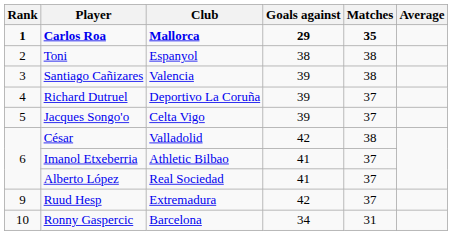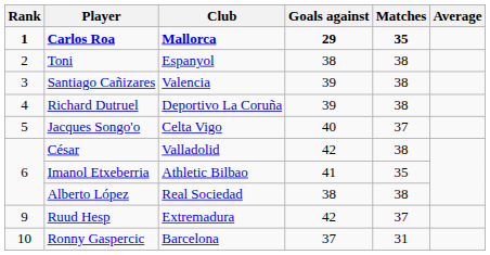 <table class="wikitable sortable" style="text-align:center">
 <tr>
 <th>Rank</th>
 <th>Player</th>
 <th>Club</th>
 <th>Goals against</th>
 <th>Matches</th>
 <th>Average</th>
 </tr>
 <tr>
 <td><strong>1</strong></td>
 <td style="text-align:left"><strong> <a href='#'>Carlos Roa</a></strong></td>
 <td style="text-align:left"><strong><a href='#'>Mallorca</a></strong></td>
 <td><strong>29</strong></td>
 <td><strong>35</strong></td>
 <td><strong></strong></td>
 </tr>
 <tr>
 <td>2</td>
 <td style="text-align:left"> <a href='#'>Toni</a></td>
 <td style="text-align:left"><a href='#'>Espanyol</a></td>
 <td>38</td>
 <td>38</td>
 <td></td>
 </tr>
 <tr>
 <td>3</td>
 <td style="text-align:left"> <a href='#'>Santiago Cañizares</a></td>
 <td style="text-align:left"><a href='#'>Valencia</a></td>
 <td>39</td>
 <td>38</td>
 <td></td>
 </tr>
 <tr>
 <td>4</td>
 <td style="text-align:left"> <a href='#'>Richard Dutruel</a></td>
 <td style="text-align:left"><a href='#'>Deportivo La Coruña</a></td>
 <td>39</td>
-<td>37</td>
+<td>38</td>
 <td></td>
 </tr>
 <tr>
 <td>5</td>
 <td style="text-align:left"> <a href='#'>Jacques Songo'o</a></td>
 <td style="text-align:left"><a href='#'>Celta Vigo</a></td>
-<td>39</td>
+<td>40</td>
 <td>37</td>
 <td></td>
 </tr>
 <tr>
 <td rowspan=3>6</td>
 <td style="text-align:left"> <a href='#'>César</a></td>
 <td style="text-align:left"><a href='#'>Valladolid</a></td>
 <td>42</td>
 <td>38</td>
 <td rowspan=3></td>
 </tr>
 <tr>
 <td style="text-align:left"> <a href='#'>Imanol Etxeberria</a></td>
 <td style="text-align:left"><a href='#'>Athletic Bilbao</a></td>
 <td>41</td>
-<td>37</td>
+<td>35</td>
 </tr>
 <tr>
 <td style="text-align:left"> <a href='#'>Alberto López</a></td>
 <td style="text-align:left"><a href='#'>Real Sociedad</a></td>
-<td>41</td>
-<td>37</td>
+<td>38</td>
+<td>38</td>
 </tr>
 <tr>
 <td>9</td>
 <td style="text-align:left"> <a href='#'>Ruud Hesp</a></td>
 <td style="text-align:left"><a href='#'>Extremadura</a></td>
 <td>42</td>
 <td>37</td>
 <td></td>
 </tr>
 <tr>
 <td>10</td>
 <td style="text-align:left"> <a href='#'>Ronny Gaspercic</a></td>
 <td style="text-align:left"><a href='#'>Barcelona</a></td>
-<td>34</td>
+<td>37</td>
 <td>31</td>
 <td></td>
 </tr>
 </table>
